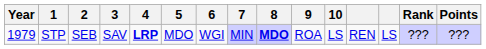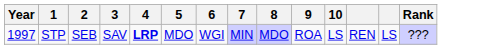 <table class="wikitable" style="text-align:center; font-size:95%">
 <tr>
 <th>Year</th>
 <th>1</th>
 <th>2</th>
 <th>3</th>
 <th>4</th>
 <th>5</th>
 <th>6</th>
 <th>7</th>
 <th>8</th>
 <th>9</th>
 <th>10</th>
 <th></th>
 <th></th>
 <th>Rank</th>
-<th>Points</th>
 </tr>
 <tr>
-<td><a href='#'>1979</a></td>
+<td><a href='#'>1997</a></td>
 <td><a href='#'>STP</a><br></td>
 <td><a href='#'>SEB</a><br></td>
 <td><a href='#'>SAV</a><br></td>
 <td><strong><a href='#'>LRP</a><br></strong></td>
 <td><a href='#'>MDO</a><br></td>
 <td><a href='#'>WGI</a><br></td>
 <td style="background:#CFCFFF;"><a href='#'>MIN</a><br></td>
-<td style="background:#CFCFFF;"><strong><a href='#'>MDO</a><br></strong></td>
+<td style="background:#CFCFFF;"><a href='#'>MDO</a><br></td>
 <td><a href='#'>ROA</a><br></td>
 <td><a href='#'>LS</a><br></td>
 <td><a href='#'>REN</a><br></td>
 <td><a href='#'>LS</a><br></td>
 <td style="background:#CFCFFF;">???</td>
-<td style="background:#CFCFFF;">???</td>
 </tr>
 </table>
